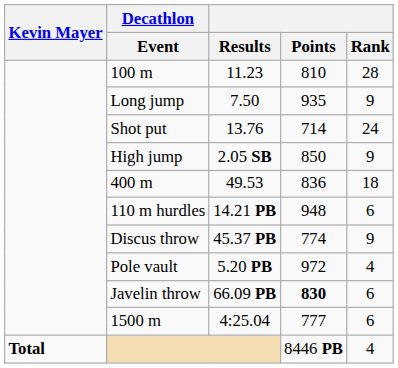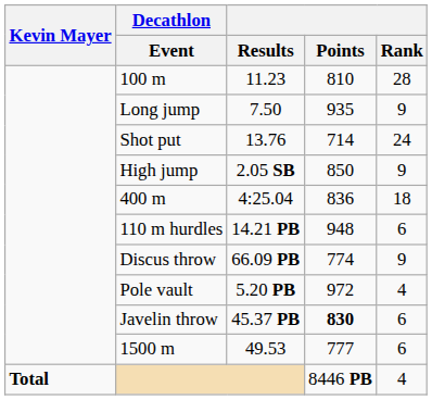 <table class=wikitable style="font-size:90%;">
 <tr>
 <th rowspan="2"><strong><a href='#'>Kevin Mayer</a></strong></th>
 <th><a href='#'>Decathlon</a></th>
 <th colspan="3"></th>
 </tr>
 <tr>
 <th>Event</th>
 <th>Results</th>
 <th>Points</th>
 <th>Rank</th>
 </tr>
 <tr style="border-top: single;">
 <td rowspan="10"></td>
 <td>100 m</td>
 <td align=center>11.23</td>
 <td align=center>810</td>
 <td align=center>28</td>
 </tr>
 <tr>
 <td>Long jump</td>
 <td align=center>7.50</td>
 <td align=center>935</td>
 <td align=center>9</td>
 </tr>
 <tr>
 <td>Shot put</td>
 <td align=center>13.76</td>
 <td align=center>714</td>
 <td align=center>24</td>
 </tr>
 <tr>
 <td>High jump</td>
 <td align=center>2.05 <strong>SB</strong></td>
 <td align=center>850</td>
 <td align=center>9</td>
 </tr>
 <tr>
 <td>400 m</td>
-<td align=center>49.53</td>
+<td align=center>4:25.04</td>
 <td align=center>836</td>
 <td align=center>18</td>
 </tr>
 <tr>
 <td>110 m hurdles</td>
 <td align=center>14.21 <strong>PB</strong></td>
 <td align=center>948</td>
 <td align=center>6</td>
 </tr>
 <tr>
 <td>Discus throw</td>
-<td align=center>45.37 <strong>PB</strong></td>
+<td align=center>66.09 <strong>PB</strong></td>
 <td align=center>774</td>
 <td align=center>9</td>
 </tr>
 <tr>
 <td>Pole vault</td>
 <td align=center>5.20 <strong>PB</strong></td>
 <td align=center>972</td>
 <td align=center>4</td>
 </tr>
 <tr>
 <td>Javelin throw</td>
-<td align=center>66.09 <strong>PB</strong></td>
+<td align=center>45.37 <strong>PB</strong></td>
 <td align=center><strong>830</strong></td>
 <td align=center>6</td>
 </tr>
 <tr>
 <td>1500 m</td>
-<td align=center>4:25.04</td>
+<td align=center>49.53</td>
 <td align=center>777</td>
 <td align=center>6</td>
 </tr>
 <tr style="border-top: single;">
 <td><strong>Total</strong></td>
 <td colspan="2" style="background:wheat;"></td>
 <td align=center>8446 <strong>PB</strong></td>
 <td align=center>4</td>
 </tr>
 </table>
